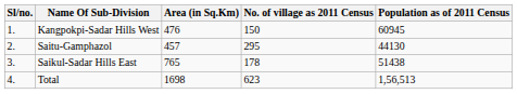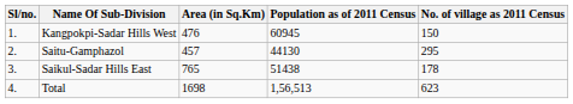 <table class="wikitable">
 <tr>
 <th>Sl/no.</th>
 <th>Name Of Sub-Division</th>
 <th>Area (in Sq.Km)</th>
+<th>Population as of 2011 Census</th>
 <th>No. of village as 2011 Census</th>
-<th>Population as of 2011 Census</th>
 </tr>
 <tr>
 <td>1.</td>
 <td>Kangpokpi-Sadar Hills West</td>
 <td>476</td>
+<td>60945</td>
 <td>150</td>
-<td>60945</td>
 </tr>
 <tr>
 <td>2.</td>
 <td>Saitu-Gamphazol</td>
 <td>457</td>
+<td>44130</td>
 <td>295</td>
-<td>44130</td>
 </tr>
 <tr>
 <td>3.</td>
 <td>Saikul-Sadar Hills East</td>
 <td>765</td>
+<td>51438</td>
 <td>178</td>
-<td>51438</td>
 </tr>
 <tr>
 <td>4.</td>
 <td>Total</td>
 <td>1698</td>
+<td>1,56,513</td>
 <td>623</td>
-<td>1,56,513</td>
 </tr>
 </table>
